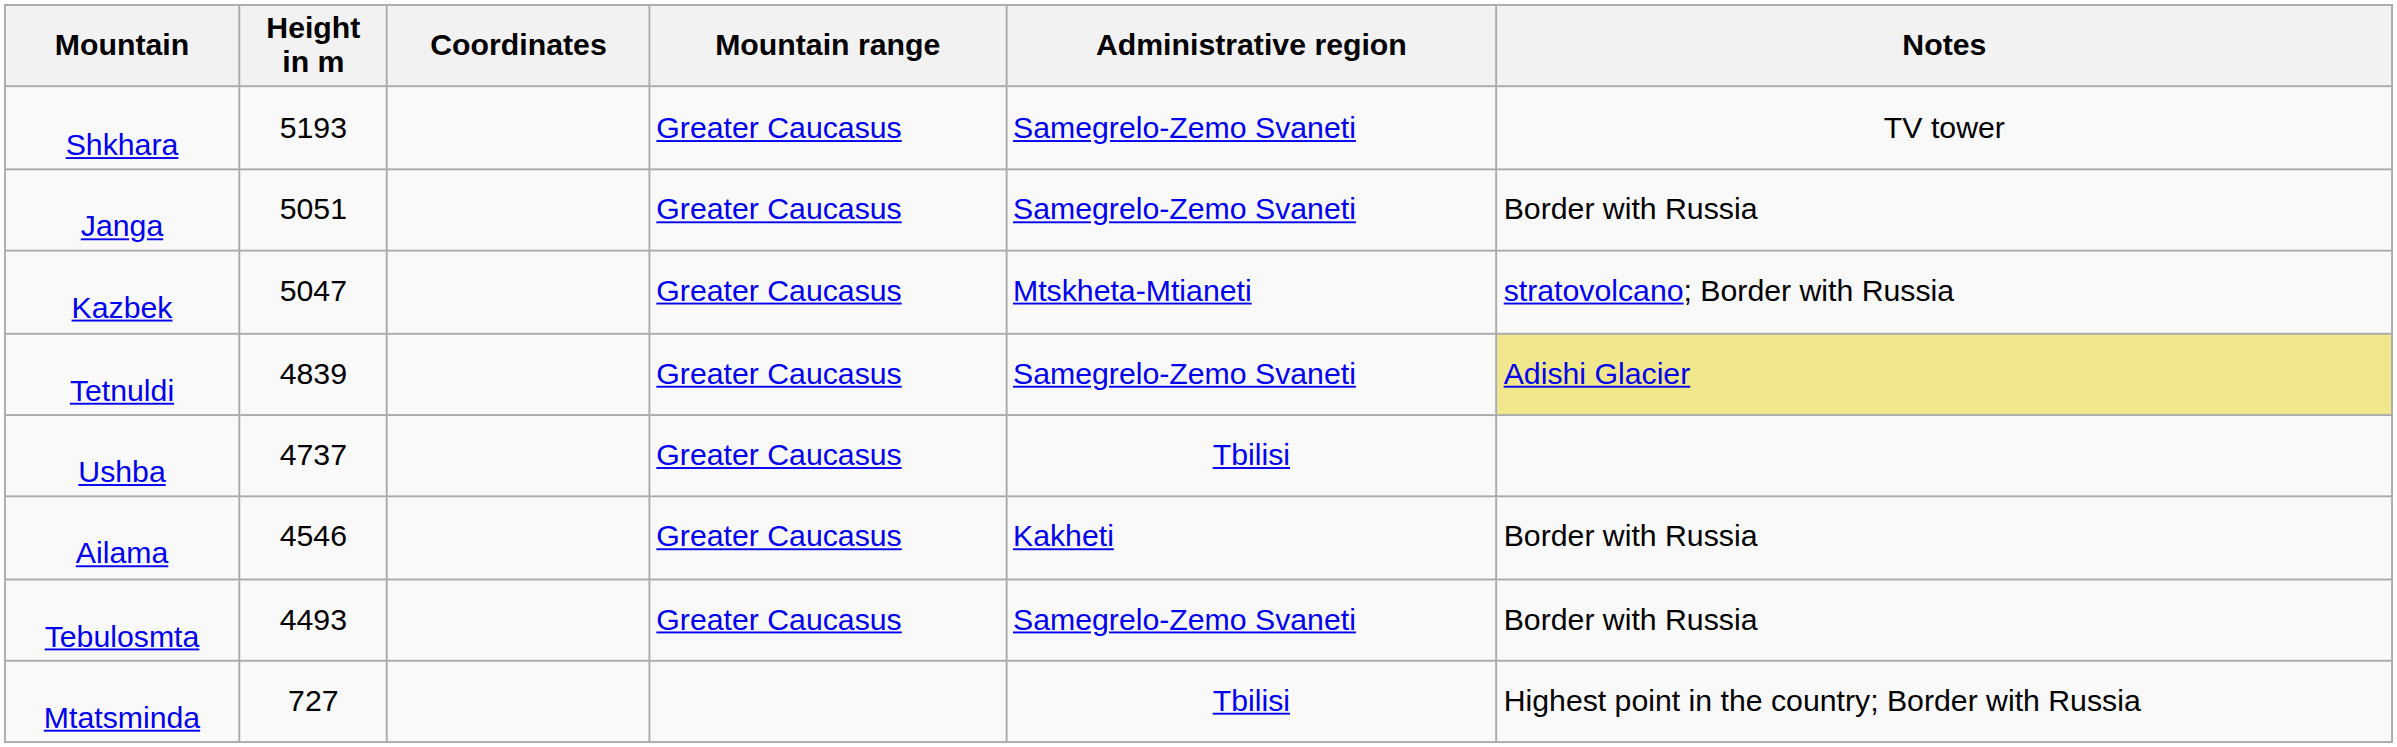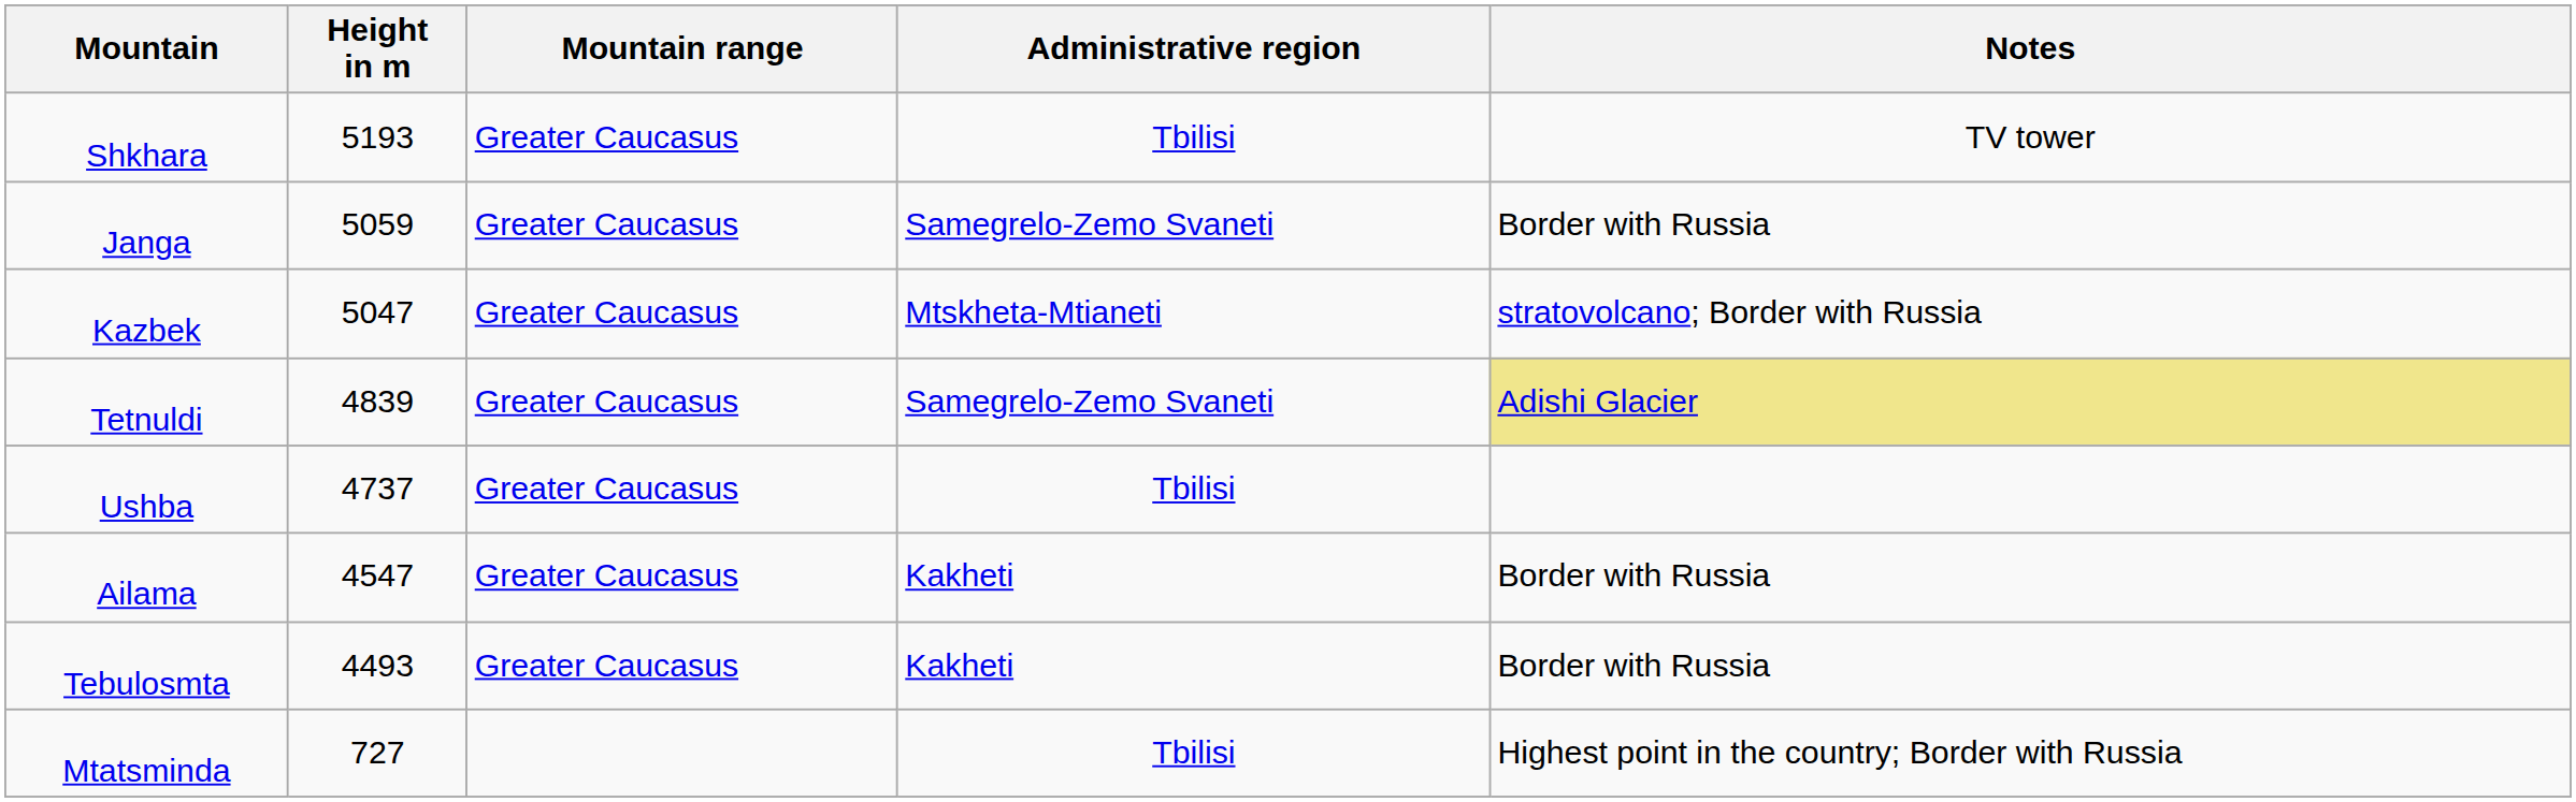 <table class="sortable wikitable" style="width:100%; margin:auto; ">
 <tr>
 <th scope="col">Mountain</th>
 <th scope="col">Height <br> in m</th>
-<th scope="col">Coordinates</th>
 <th scope="col">Mountain range</th>
 <th scope="col">Administrative region</th>
 <th scope="col">Notes</th>
 </tr>
 <tr>
 <td align="center"> <br><a href='#'>Shkhara</a> <br> </td>
 <td align="center">5193</td>
-<td></td>
 <td><a href='#'>Greater Caucasus</a></td>
-<td><a href='#'>Samegrelo-Zemo Svaneti</a></td>
+<td align="center"><a href='#'>Tbilisi</a></td>
 <td align="center">TV tower </td>
 </tr>
 <tr>
 <td align="center"><br> <a href='#'>Janga</a> <br> </td>
-<td align="center">5051</td>
-<td></td>
+<td align="center">5059</td>
 <td><a href='#'>Greater Caucasus</a></td>
 <td><a href='#'>Samegrelo-Zemo Svaneti</a></td>
 <td>Border with Russia </td>
 </tr>
 <tr>
 <td align="center"> <br><a href='#'>Kazbek</a> <br> </td>
 <td align="center">5047</td>
-<td></td>
 <td><a href='#'>Greater Caucasus</a></td>
 <td><a href='#'>Mtskheta-Mtianeti</a></td>
 <td><a href='#'>stratovolcano</a>; Border with Russia </td>
 </tr>
 <tr>
 <td align="center"> <br><a href='#'>Tetnuldi</a> <br> </td>
 <td align="center">4839</td>
-<td></td>
 <td><a href='#'>Greater Caucasus</a></td>
 <td><a href='#'>Samegrelo-Zemo Svaneti</a></td>
 <td style="background: khaki;"><a href='#'>Adishi Glacier</a></td>
 </tr>
 <tr>
 <td align="center"> <br><a href='#'>Ushba</a> <br> </td>
 <td align="center">4737</td>
-<td></td>
 <td><a href='#'>Greater Caucasus</a></td>
 <td align="center"><a href='#'>Tbilisi</a></td>
 <td></td>
 </tr>
 <tr>
 <td align="center"> <br><a href='#'>Ailama</a> <br> </td>
-<td align="center">4546</td>
-<td></td>
+<td align="center">4547</td>
 <td><a href='#'>Greater Caucasus</a></td>
 <td><a href='#'>Kakheti</a></td>
 <td>Border with Russia </td>
 </tr>
 <tr>
 <td align="center"> <br><a href='#'>Tebulosmta</a> <br> </td>
 <td align="center">4493</td>
-<td></td>
 <td><a href='#'>Greater Caucasus</a></td>
-<td><a href='#'>Samegrelo-Zemo Svaneti</a></td>
+<td><a href='#'>Kakheti</a></td>
 <td>Border with Russia </td>
 </tr>
 <tr>
 <td align="center"> <br><a href='#'>Mtatsminda</a> <br> </td>
 <td align="center">727</td>
 <td></td>
-<td></td>
 <td align="center"><a href='#'>Tbilisi</a></td>
 <td>Highest point in the country; Border with Russia </td>
 </tr>
 </table>
